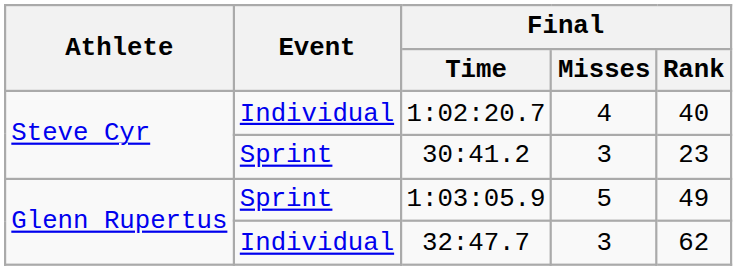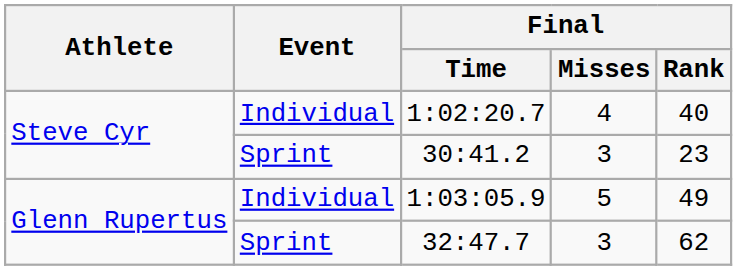 <table class="wikitable" style="font-size:90%">
 <tr>
 <th rowspan="2">Athlete</th>
 <th rowspan="2">Event</th>
 <th colspan="3">Final</th>
 </tr>
 <tr>
 <th>Time</th>
 <th>Misses</th>
 <th>Rank</th>
 </tr>
 <tr align="center">
 <td align="left" rowspan=2><a href='#'>Steve Cyr</a></td>
 <td align="left"><a href='#'>Individual</a></td>
 <td>1:02:20.7</td>
 <td>4</td>
 <td>40</td>
 </tr>
 <tr align="center">
 <td align="left"><a href='#'>Sprint</a></td>
 <td>30:41.2</td>
 <td>3</td>
 <td>23</td>
 </tr>
 <tr align="center">
 <td align="left" rowspan=2><a href='#'>Glenn Rupertus</a></td>
-<td align="left"><a href='#'>Sprint</a></td>
+<td align="left"><a href='#'>Individual</a></td>
 <td>1:03:05.9</td>
 <td>5</td>
 <td>49</td>
 </tr>
 <tr align="center">
-<td align="left"><a href='#'>Individual</a></td>
+<td align="left"><a href='#'>Sprint</a></td>
 <td>32:47.7</td>
 <td>3</td>
 <td>62</td>
 </tr>
 </table>
